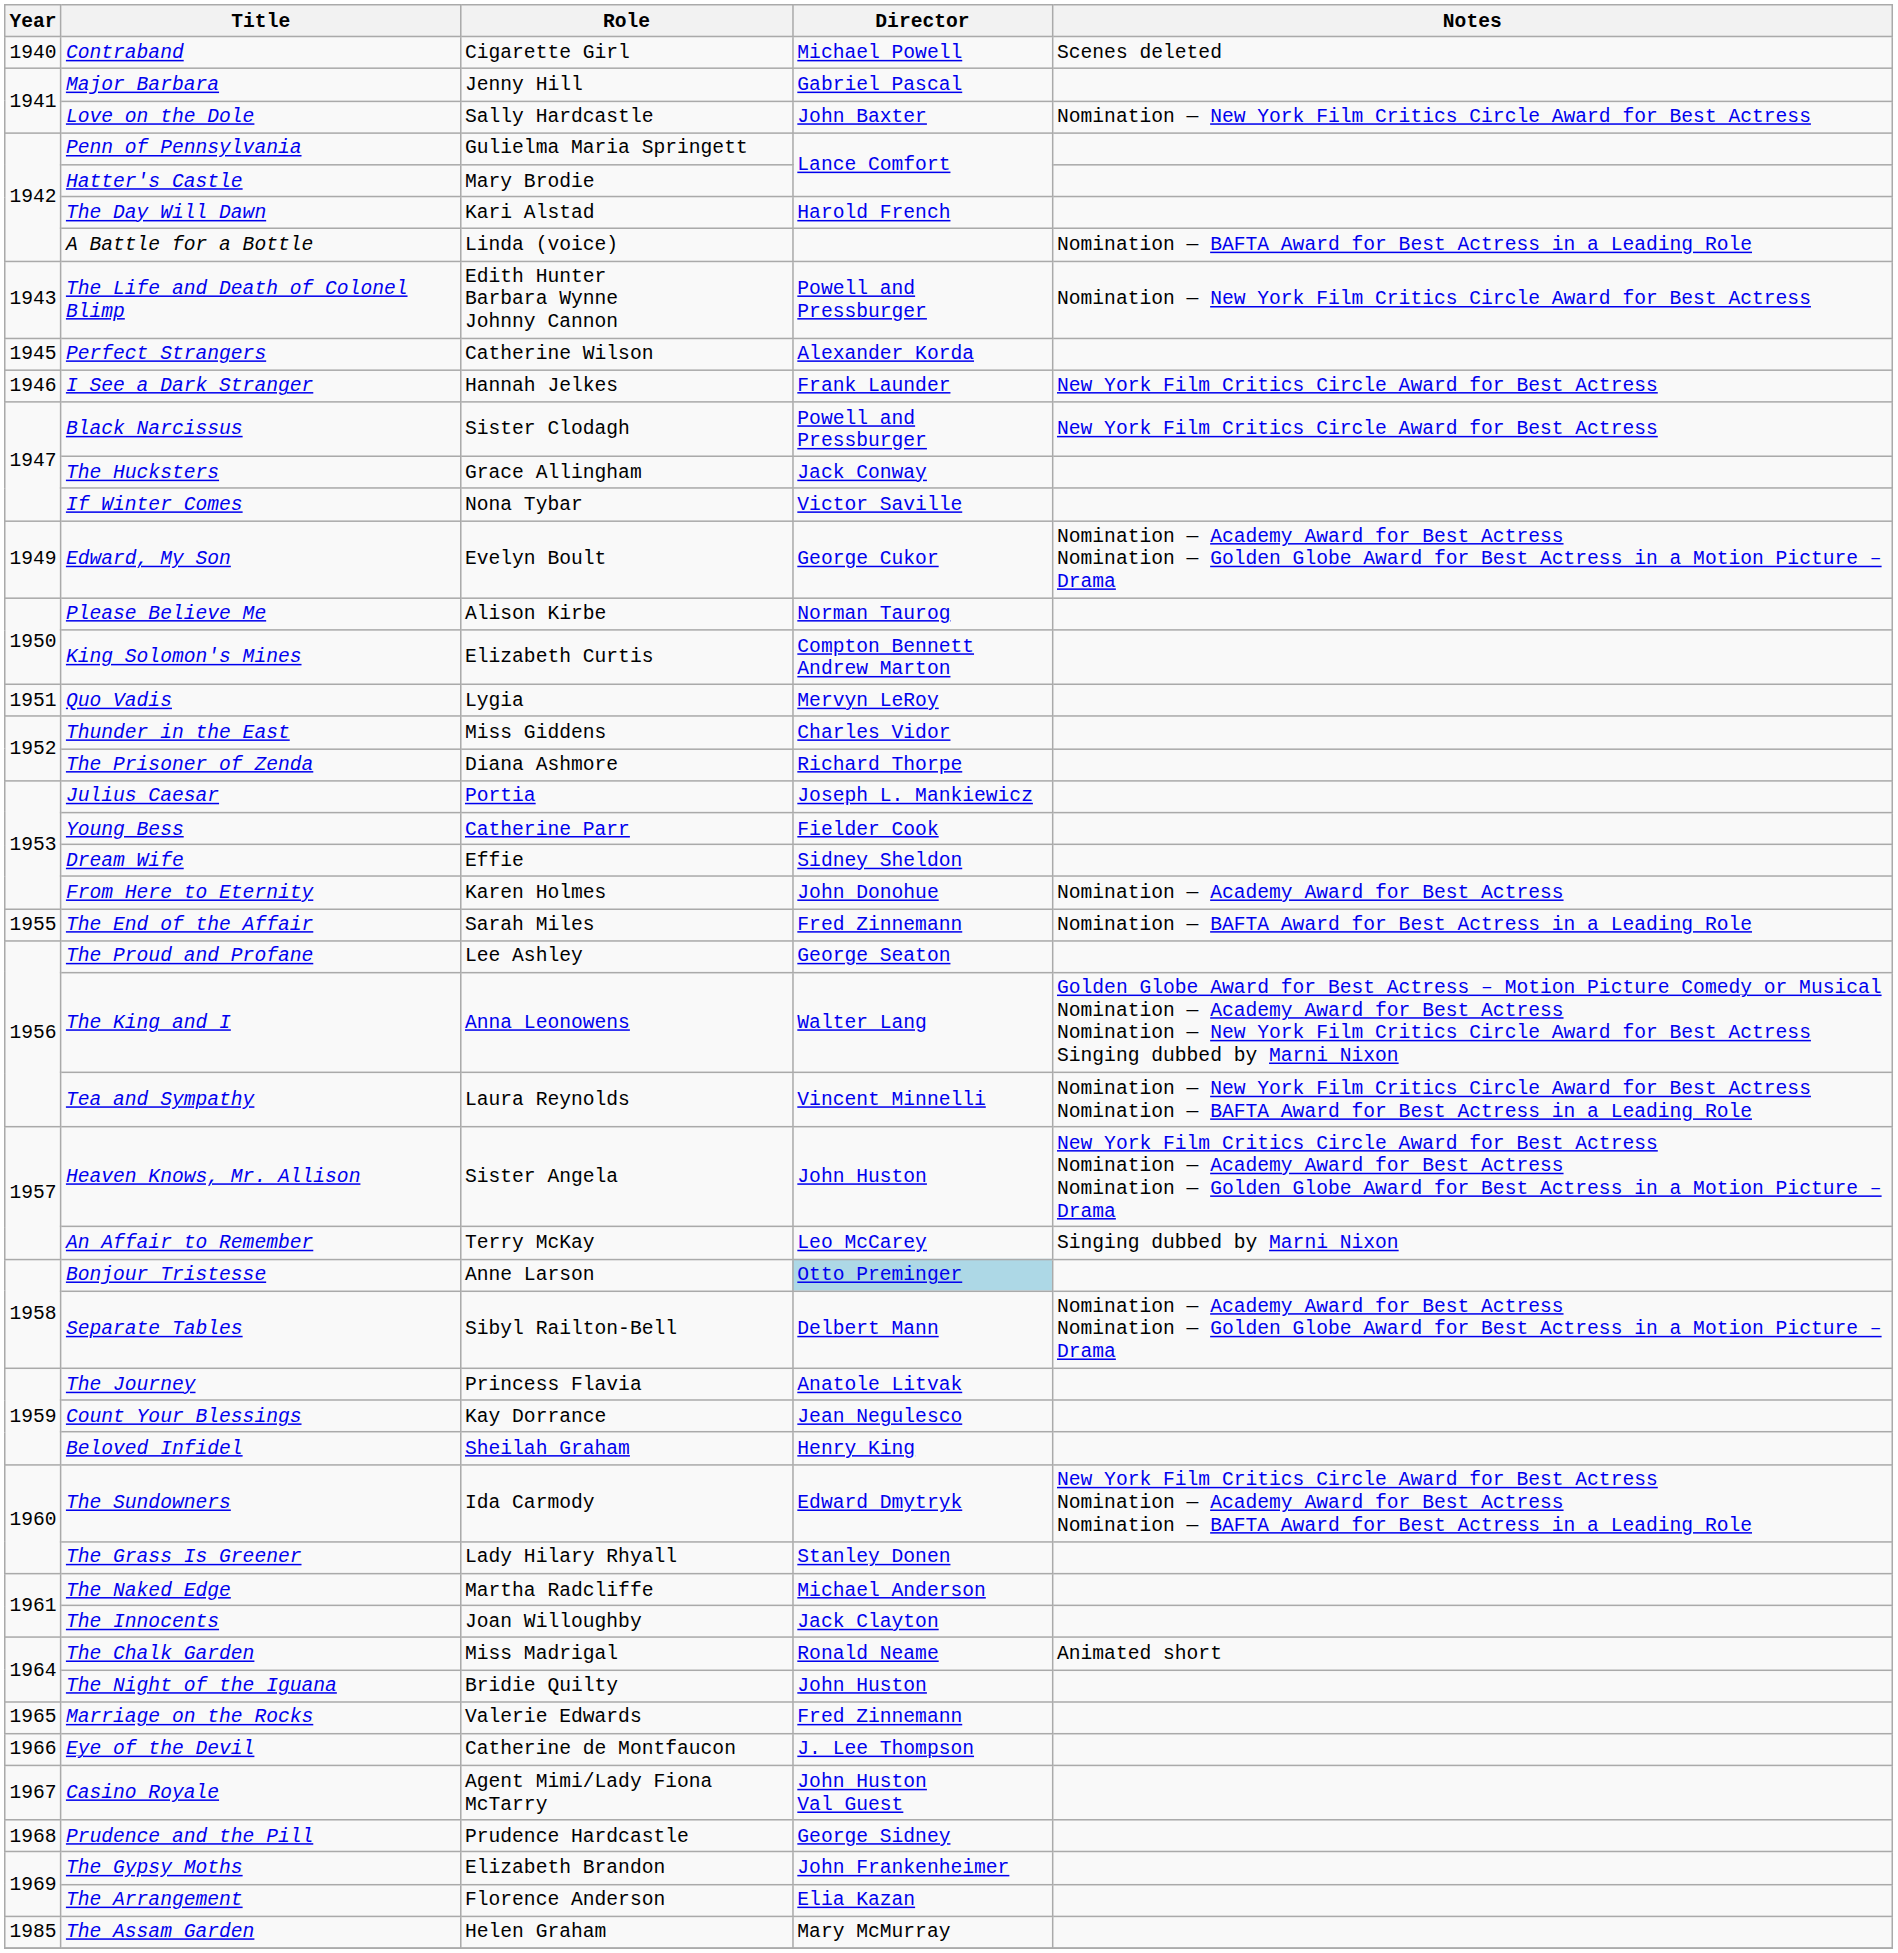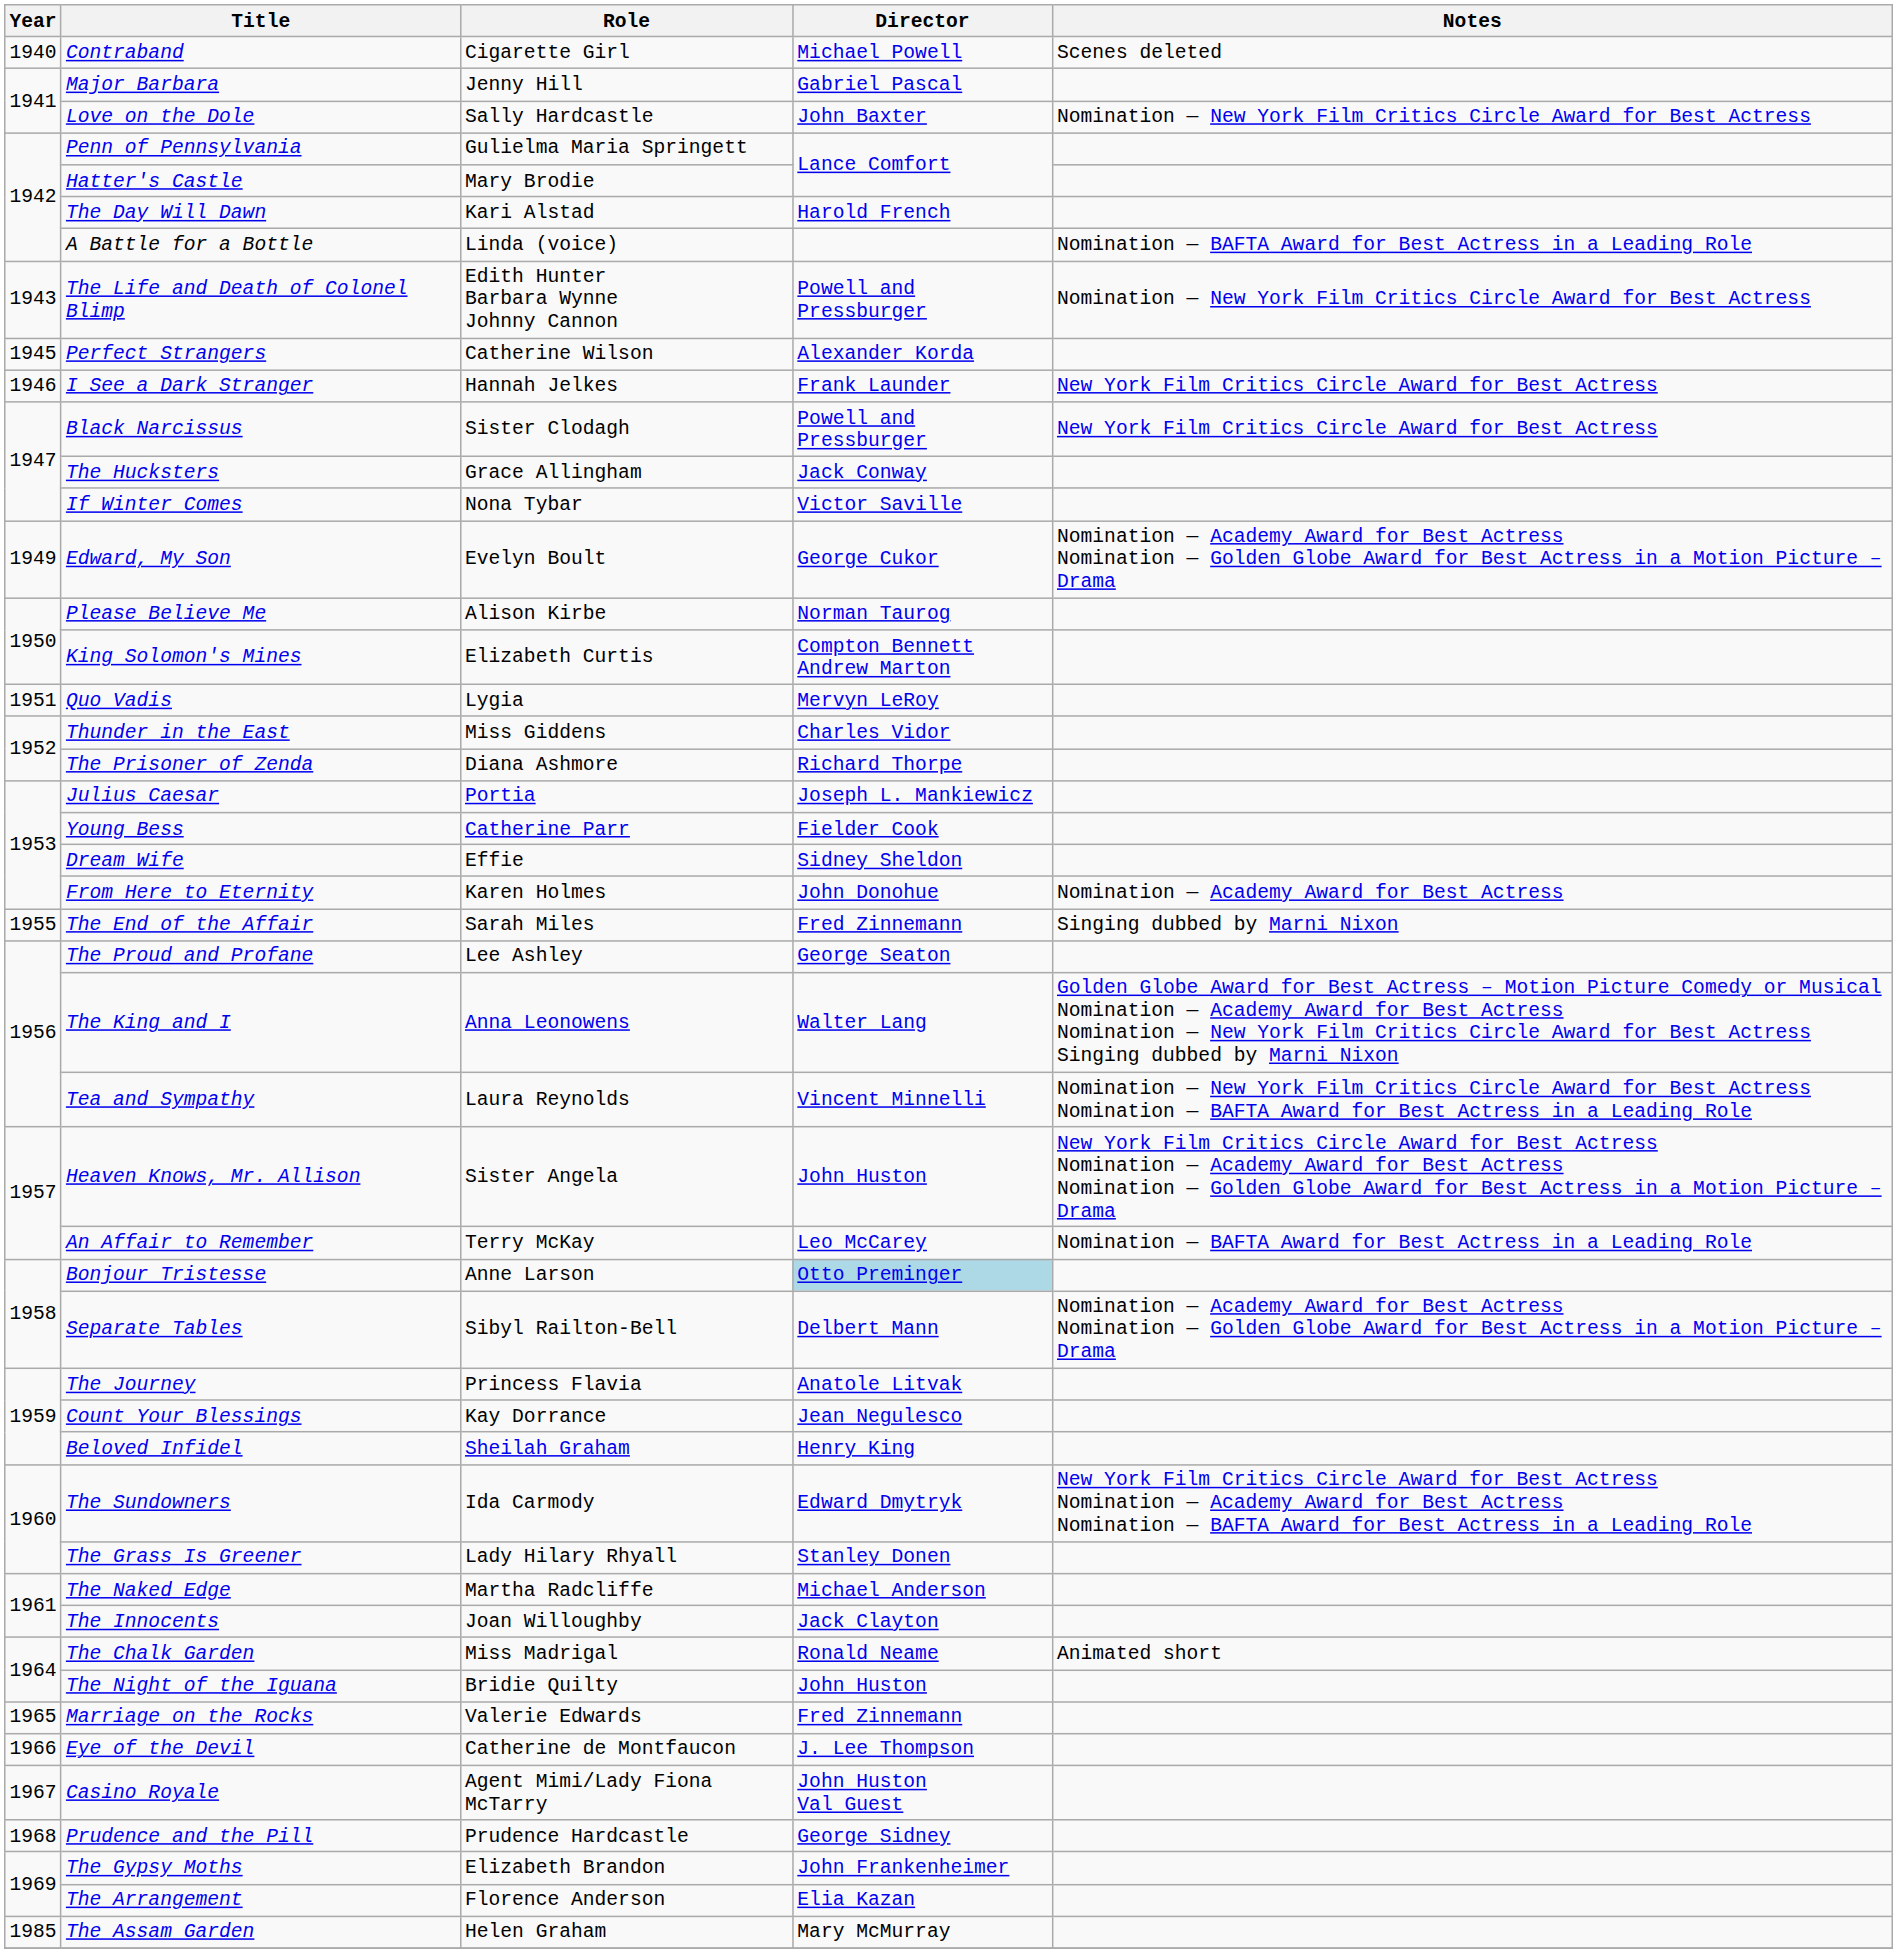 <table class="wikitable">
 <tr>
 <th>Year</th>
 <th>Title</th>
 <th>Role</th>
 <th>Director</th>
 <th>Notes</th>
 </tr>
 <tr>
 <td>1940</td>
 <td><em><a href='#'>Contraband</a></em></td>
 <td>Cigarette Girl</td>
 <td><a href='#'>Michael Powell</a></td>
 <td>Scenes deleted</td>
 </tr>
 <tr>
 <td rowspan="2">1941</td>
 <td><em><a href='#'>Major Barbara</a></em></td>
 <td>Jenny Hill</td>
 <td><a href='#'>Gabriel Pascal</a></td>
 <td></td>
 </tr>
 <tr>
 <td><em><a href='#'>Love on the Dole</a></em></td>
 <td>Sally Hardcastle</td>
 <td><a href='#'>John Baxter</a></td>
 <td>Nomination — <a href='#'>New York Film Critics Circle Award for Best Actress</a></td>
 </tr>
 <tr>
 <td rowspan="4">1942</td>
 <td><em><a href='#'>Penn of Pennsylvania</a></em></td>
 <td>Gulielma Maria Springett</td>
 <td rowspan=2><a href='#'>Lance Comfort</a></td>
 <td></td>
 </tr>
 <tr>
 <td><em><a href='#'>Hatter's Castle</a></em></td>
 <td>Mary Brodie</td>
 <td></td>
 </tr>
 <tr>
 <td><em><a href='#'>The Day Will Dawn</a></em></td>
 <td>Kari Alstad</td>
 <td><a href='#'>Harold French</a></td>
 <td></td>
 </tr>
 <tr>
 <td><em>A Battle for a Bottle</em></td>
 <td>Linda (voice)</td>
 <td></td>
 <td>Nomination — <a href='#'>BAFTA Award for Best Actress in a Leading Role</a></td>
 </tr>
 <tr>
 <td>1943</td>
 <td><em><a href='#'>The Life and Death of Colonel Blimp</a></em></td>
 <td>Edith Hunter<br>Barbara Wynne<br>Johnny Cannon</td>
 <td><a href='#'>Powell and Pressburger</a></td>
 <td>Nomination — <a href='#'>New York Film Critics Circle Award for Best Actress</a></td>
 </tr>
 <tr>
 <td>1945</td>
 <td><em><a href='#'>Perfect Strangers</a></em></td>
 <td>Catherine Wilson</td>
 <td><a href='#'>Alexander Korda</a></td>
 <td></td>
 </tr>
 <tr>
 <td>1946</td>
 <td><em><a href='#'>I See a Dark Stranger</a></em></td>
 <td>Hannah Jelkes</td>
 <td><a href='#'>Frank Launder</a></td>
 <td><a href='#'>New York Film Critics Circle Award for Best Actress</a></td>
 </tr>
 <tr>
 <td rowspan="3">1947</td>
 <td><em><a href='#'>Black Narcissus</a></em></td>
 <td>Sister Clodagh</td>
 <td><a href='#'>Powell and Pressburger</a></td>
 <td><a href='#'>New York Film Critics Circle Award for Best Actress</a></td>
 </tr>
 <tr>
 <td><em><a href='#'>The Hucksters</a></em></td>
 <td>Grace Allingham</td>
 <td><a href='#'>Jack Conway</a></td>
 <td></td>
 </tr>
 <tr>
 <td><em><a href='#'>If Winter Comes</a></em></td>
 <td>Nona Tybar</td>
 <td><a href='#'>Victor Saville</a></td>
 <td></td>
 </tr>
 <tr>
 <td>1949</td>
 <td><em><a href='#'>Edward, My Son</a></em></td>
 <td>Evelyn Boult</td>
 <td><a href='#'>George Cukor</a></td>
 <td>Nomination — <a href='#'>Academy Award for Best Actress</a> <br> Nomination — <a href='#'>Golden Globe Award for Best Actress in a Motion Picture – Drama</a></td>
 </tr>
 <tr>
 <td rowspan="2">1950</td>
 <td><em><a href='#'>Please Believe Me</a></em></td>
 <td>Alison Kirbe</td>
 <td><a href='#'>Norman Taurog</a></td>
 <td></td>
 </tr>
 <tr>
 <td><em><a href='#'>King Solomon's Mines</a></em></td>
 <td>Elizabeth Curtis</td>
 <td><a href='#'>Compton Bennett</a> <br> <a href='#'>Andrew Marton</a></td>
 <td></td>
 </tr>
 <tr .>
 <td>1951</td>
 <td><em><a href='#'>Quo Vadis</a></em></td>
 <td>Lygia</td>
 <td><a href='#'>Mervyn LeRoy</a></td>
 <td></td>
 </tr>
 <tr>
 <td rowspan="2">1952</td>
 <td><em><a href='#'>Thunder in the East</a></em></td>
 <td>Miss Giddens</td>
 <td><a href='#'>Charles Vidor</a></td>
 <td></td>
 </tr>
 <tr>
 <td><em><a href='#'>The Prisoner of Zenda</a></em></td>
 <td>Diana Ashmore</td>
 <td><a href='#'>Richard Thorpe</a></td>
 <td></td>
 </tr>
 <tr>
 <td rowspan="4">1953</td>
 <td><em><a href='#'>Julius Caesar</a></em></td>
 <td><a href='#'>Portia</a></td>
 <td><a href='#'>Joseph L. Mankiewicz</a></td>
 <td></td>
 </tr>
 <tr>
 <td><em><a href='#'>Young Bess</a></em></td>
 <td><a href='#'>Catherine Parr</a></td>
 <td><a href='#'>Fielder Cook</a></td>
 <td></td>
 </tr>
 <tr>
 <td><em><a href='#'>Dream Wife</a></em></td>
 <td>Effie</td>
 <td><a href='#'>Sidney Sheldon</a></td>
 <td></td>
 </tr>
 <tr>
 <td><em><a href='#'>From Here to Eternity</a></em></td>
 <td>Karen Holmes</td>
 <td><a href='#'>John Donohue</a></td>
 <td>Nomination — <a href='#'>Academy Award for Best Actress</a></td>
 </tr>
 <tr>
 <td>1955</td>
 <td><em><a href='#'>The End of the Affair</a></em></td>
 <td>Sarah Miles</td>
 <td><a href='#'>Fred Zinnemann</a></td>
-<td>Nomination — <a href='#'>BAFTA Award for Best Actress in a Leading Role</a></td>
+<td>Singing dubbed by <a href='#'>Marni Nixon</a></td>
 </tr>
 <tr>
 <td rowspan="3">1956</td>
 <td><em><a href='#'>The Proud and Profane</a></em></td>
 <td>Lee Ashley</td>
 <td><a href='#'>George Seaton</a></td>
 <td></td>
 </tr>
 <tr>
 <td><em><a href='#'>The King and I</a></em></td>
 <td><a href='#'>Anna Leonowens</a></td>
 <td><a href='#'>Walter Lang</a></td>
 <td><a href='#'>Golden Globe Award for Best Actress – Motion Picture Comedy or Musical</a> <br> Nomination — <a href='#'>Academy Award for Best Actress</a> <br> Nomination — <a href='#'>New York Film Critics Circle Award for Best Actress</a> <br> Singing dubbed by <a href='#'>Marni Nixon</a></td>
 </tr>
 <tr>
 <td><em><a href='#'>Tea and Sympathy</a></em></td>
 <td>Laura Reynolds</td>
 <td><a href='#'>Vincent Minnelli</a></td>
 <td>Nomination — <a href='#'>New York Film Critics Circle Award for Best Actress</a> <br> Nomination — <a href='#'>BAFTA Award for Best Actress in a Leading Role</a></td>
 </tr>
 <tr>
 <td rowspan="2">1957</td>
 <td><em><a href='#'>Heaven Knows, Mr. Allison</a></em></td>
 <td>Sister Angela</td>
 <td><a href='#'>John Huston</a></td>
 <td><a href='#'>New York Film Critics Circle Award for Best Actress</a> <br> Nomination — <a href='#'>Academy Award for Best Actress</a> <br> Nomination — <a href='#'>Golden Globe Award for Best Actress in a Motion Picture – Drama</a></td>
 </tr>
 <tr>
 <td><em><a href='#'>An Affair to Remember</a></em></td>
 <td>Terry McKay</td>
 <td><a href='#'>Leo McCarey</a></td>
-<td>Singing dubbed by <a href='#'>Marni Nixon</a></td>
+<td>Nomination — <a href='#'>BAFTA Award for Best Actress in a Leading Role</a></td>
 </tr>
 <tr>
 <td rowspan="2">1958</td>
 <td><em><a href='#'>Bonjour Tristesse</a></em></td>
 <td>Anne Larson</td>
 <td style="background: lightblue;"><a href='#'>Otto Preminger</a></td>
 <td></td>
 </tr>
 <tr>
 <td><em><a href='#'>Separate Tables</a></em></td>
 <td>Sibyl Railton-Bell</td>
 <td><a href='#'>Delbert Mann</a></td>
 <td>Nomination — <a href='#'>Academy Award for Best Actress</a> <br> Nomination — <a href='#'>Golden Globe Award for Best Actress in a Motion Picture – Drama</a></td>
 </tr>
 <tr>
 <td rowspan="3">1959</td>
 <td><em><a href='#'>The Journey</a></em></td>
 <td>Princess Flavia</td>
 <td><a href='#'>Anatole Litvak</a></td>
 <td></td>
 </tr>
 <tr>
 <td><em><a href='#'>Count Your Blessings</a></em></td>
 <td>Kay Dorrance</td>
 <td><a href='#'>Jean Negulesco</a></td>
 <td></td>
 </tr>
 <tr>
 <td><em><a href='#'>Beloved Infidel</a></em></td>
 <td><a href='#'>Sheilah Graham</a></td>
 <td><a href='#'>Henry King</a></td>
 <td></td>
 </tr>
 <tr>
 <td rowspan="2">1960</td>
 <td><em><a href='#'>The Sundowners</a></em></td>
 <td>Ida Carmody</td>
 <td><a href='#'>Edward Dmytryk</a></td>
 <td><a href='#'>New York Film Critics Circle Award for Best Actress</a> <br> Nomination — <a href='#'>Academy Award for Best Actress</a> <br> Nomination — <a href='#'>BAFTA Award for Best Actress in a Leading Role</a></td>
 </tr>
 <tr>
 <td><em><a href='#'>The Grass Is Greener</a></em></td>
 <td>Lady Hilary Rhyall</td>
 <td><a href='#'>Stanley Donen</a></td>
 <td></td>
 </tr>
 <tr>
 <td rowspan="2">1961</td>
 <td><em><a href='#'>The Naked Edge</a></em></td>
 <td>Martha Radcliffe</td>
 <td><a href='#'>Michael Anderson</a></td>
 <td></td>
 </tr>
 <tr>
 <td><em><a href='#'>The Innocents</a></em></td>
 <td>Joan Willoughby</td>
 <td><a href='#'>Jack Clayton</a></td>
 <td></td>
 </tr>
 <tr>
 <td rowspan="2">1964</td>
 <td><em><a href='#'>The Chalk Garden</a></em></td>
 <td>Miss Madrigal</td>
 <td><a href='#'>Ronald Neame</a></td>
 <td>Animated short</td>
 </tr>
 <tr>
 <td><em><a href='#'>The Night of the Iguana</a></em></td>
 <td>Bridie Quilty</td>
 <td><a href='#'>John Huston</a></td>
 <td></td>
 </tr>
 <tr>
 <td>1965</td>
 <td><em><a href='#'>Marriage on the Rocks</a></em></td>
 <td>Valerie Edwards</td>
 <td><a href='#'>Fred Zinnemann</a></td>
 <td></td>
 </tr>
 <tr>
 <td>1966</td>
 <td><em><a href='#'>Eye of the Devil</a></em></td>
 <td>Catherine de Montfaucon</td>
 <td><a href='#'>J. Lee Thompson</a></td>
 <td></td>
 </tr>
 <tr>
 <td>1967</td>
 <td><em><a href='#'>Casino Royale</a></em></td>
 <td>Agent Mimi/Lady Fiona McTarry</td>
 <td><a href='#'>John Huston</a><br><a href='#'>Val Guest</a></td>
 <td></td>
 </tr>
 <tr>
 <td>1968</td>
 <td><em><a href='#'>Prudence and the Pill</a></em></td>
 <td>Prudence Hardcastle</td>
 <td><a href='#'>George Sidney</a></td>
 <td></td>
 </tr>
 <tr>
 <td rowspan="2">1969</td>
 <td><em><a href='#'>The Gypsy Moths</a></em></td>
 <td>Elizabeth Brandon</td>
 <td><a href='#'>John Frankenheimer</a></td>
 <td></td>
 </tr>
 <tr>
 <td><em><a href='#'>The Arrangement</a></em></td>
 <td>Florence Anderson</td>
 <td><a href='#'>Elia Kazan</a></td>
 <td></td>
 </tr>
 <tr>
 <td>1985</td>
 <td><em><a href='#'>The Assam Garden</a></em></td>
 <td>Helen Graham</td>
 <td>Mary McMurray</td>
 <td></td>
 </tr>
 <tr>
 </tr>
 </table>
